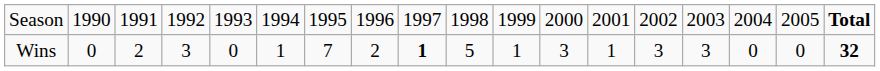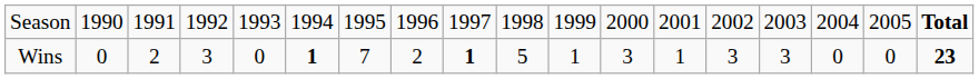 <table class="wikitable sortable">
 <tr>
 <td>Season</td>
 <td>1990</td>
 <td>1991</td>
 <td>1992</td>
 <td>1993</td>
 <td>1994</td>
 <td>1995</td>
 <td>1996</td>
 <td>1997</td>
 <td>1998</td>
 <td>1999</td>
 <td>2000</td>
 <td>2001</td>
 <td>2002</td>
 <td>2003</td>
 <td>2004</td>
 <td>2005</td>
 <td><strong>Total</strong></td>
 </tr>
 <tr align=center>
 <td>Wins</td>
 <td>0</td>
 <td>2</td>
 <td>3</td>
 <td>0</td>
-<td>1</td>
+<td><strong>1</strong></td>
 <td>7</td>
 <td>2</td>
 <td><strong>1</strong></td>
 <td>5</td>
 <td>1</td>
 <td>3</td>
 <td>1</td>
 <td>3</td>
 <td>3</td>
 <td>0</td>
 <td>0</td>
-<td><strong>32</strong></td>
+<td><strong>23</strong></td>
 </tr>
 </table>
